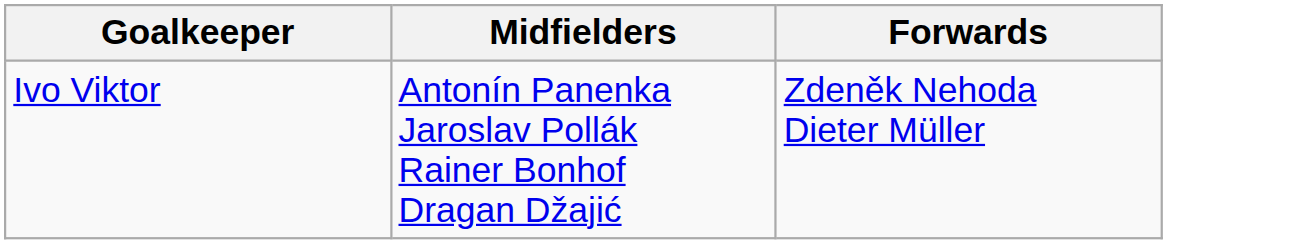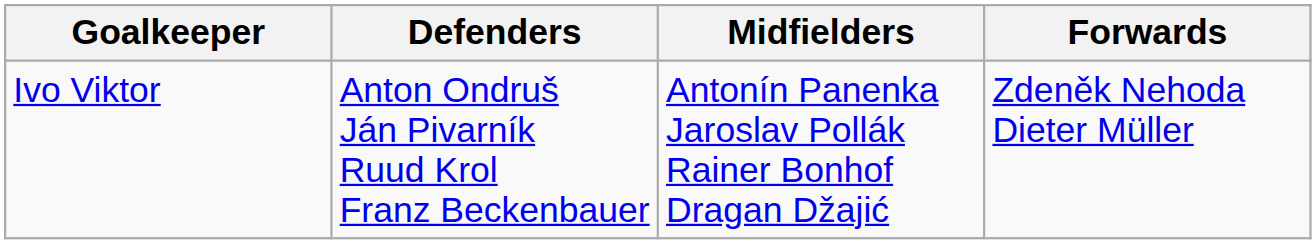 <table class="wikitable">
 <tr>
 <th style="width:25%;">Goalkeeper</th>
+<th style="width:25%;">Defenders</th>
 <th style="width:25%;">Midfielders</th>
 <th style="width:25%;">Forwards</th>
 </tr>
 <tr style="vertical-align:top;">
 <td> <a href='#'>Ivo Viktor</a></td>
+<td> <a href='#'>Anton Ondruš</a><br> <a href='#'>Ján Pivarník</a><br> <a href='#'>Ruud Krol</a><br> <a href='#'>Franz Beckenbauer</a></td>
 <td> <a href='#'>Antonín Panenka</a><br> <a href='#'>Jaroslav Pollák</a><br> <a href='#'>Rainer Bonhof</a><br> <a href='#'>Dragan Džajić</a></td>
 <td> <a href='#'>Zdeněk Nehoda</a><br> <a href='#'>Dieter Müller</a></td>
 </tr>
 </table>
